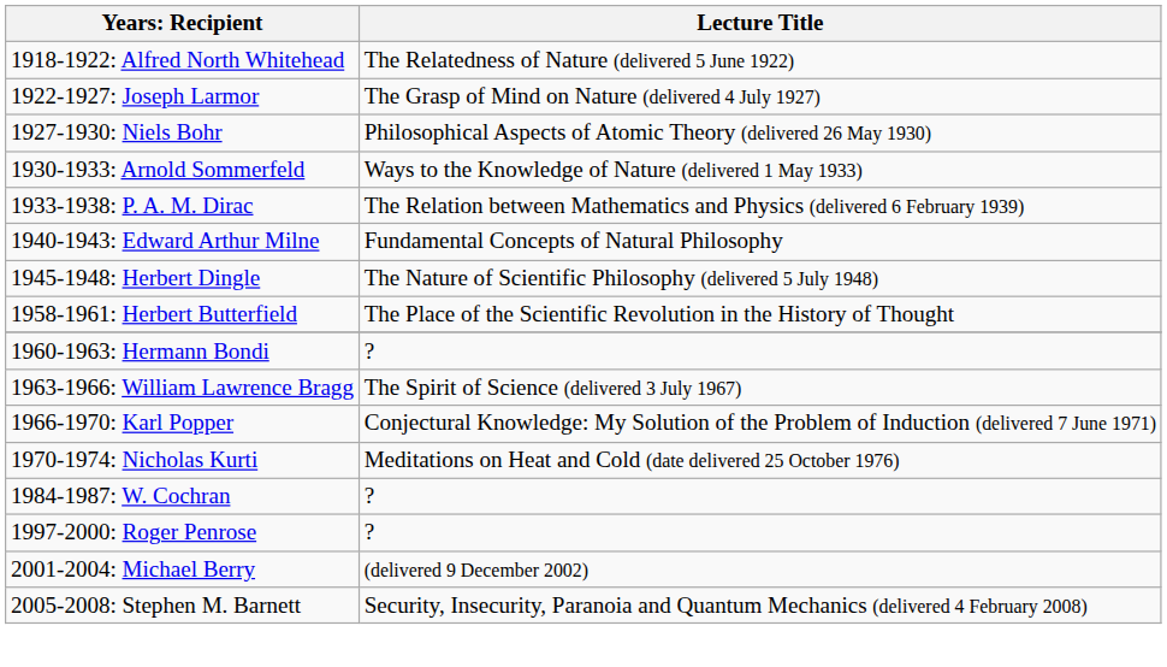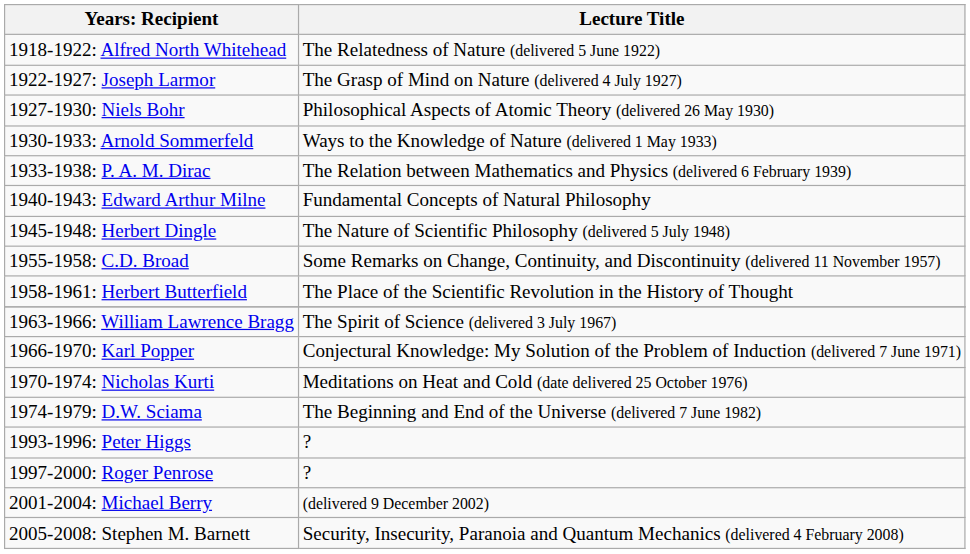 <table class="wikitable">
 <tr>
 <th>Years: Recipient</th>
 <th>Lecture Title</th>
 </tr>
 <tr>
 <td>1918-1922: <a href='#'>Alfred North Whitehead</a></td>
 <td>The Relatedness of Nature <small> (delivered 5 June 1922) </small></td>
 </tr>
 <tr>
 <td>1922-1927: <a href='#'>Joseph Larmor</a></td>
 <td>The Grasp of Mind on Nature <small>(delivered 4 July 1927)</small></td>
 </tr>
 <tr>
 <td>1927-1930: <a href='#'>Niels Bohr</a></td>
 <td>Philosophical Aspects of Atomic Theory <small>(delivered 26 May 1930)</small></td>
 </tr>
 <tr>
 <td>1930-1933: <a href='#'>Arnold Sommerfeld</a></td>
 <td>Ways to the Knowledge of Nature <small>(delivered 1 May 1933)</small></td>
 </tr>
 <tr>
 <td>1933-1938: <a href='#'>P. A. M. Dirac</a></td>
 <td>The Relation between Mathematics and Physics <small>(delivered 6 February 1939)</small></td>
 </tr>
 <tr>
 <td>1940-1943: <a href='#'>Edward Arthur Milne</a></td>
 <td>Fundamental Concepts of Natural Philosophy</td>
 </tr>
 <tr>
 <td>1945-1948: <a href='#'>Herbert Dingle</a></td>
 <td>The Nature of Scientific Philosophy <small>(delivered 5 July 1948)</small></td>
 </tr>
 <tr>
+<td>1955-1958: <a href='#'>C.D. Broad</a></td>
+<td>Some Remarks on Change, Continuity, and Discontinuity <small>(delivered 11 November 1957) </small></td>
+</tr>
+<tr>
 <td>1958-1961: <a href='#'>Herbert Butterfield</a></td>
 <td>The Place of the Scientific Revolution in the History of Thought</td>
 </tr>
 <tr>
-</tr>
-<tr>
-<td>1960-1963: <a href='#'>Hermann Bondi</a></td>
-<td>?</td>
 </tr>
 <tr>
 <td>1963-1966: <a href='#'>William Lawrence Bragg</a></td>
 <td>The Spirit of Science  <small>(delivered 3 July 1967)</small></td>
 </tr>
 <tr>
 <td>1966-1970: <a href='#'>Karl Popper</a></td>
 <td>Conjectural Knowledge:  My Solution of the Problem of Induction <small>(delivered 7 June 1971)</small></td>
 </tr>
 <tr>
 <td>1970-1974: <a href='#'>Nicholas Kurti</a></td>
 <td>Meditations on Heat and Cold <small>(date delivered 25 October 1976)</small></td>
 </tr>
 <tr>
-<td>1984-1987: <a href='#'>W. Cochran</a></td>
+<td>1974-1979: <a href='#'>D.W. Sciama</a></td>
+<td>The Beginning and End of the Universe <small>(delivered 7 June 1982)</small></td>
+</tr>
+<tr>
+<td>1993-1996: <a href='#'>Peter Higgs</a></td>
 <td>?</td>
 </tr>
 <tr>
 <td>1997-2000: <a href='#'>Roger Penrose</a></td>
 <td>?</td>
 </tr>
 <tr>
 <td>2001-2004: <a href='#'>Michael Berry</a></td>
 <td> <small> (delivered 9 December 2002)</small></td>
 </tr>
 <tr>
 <td>2005-2008: Stephen M. Barnett</td>
 <td>Security, Insecurity, Paranoia and Quantum Mechanics <small>(delivered 4 February 2008)</small></td>
 </tr>
 </table>
